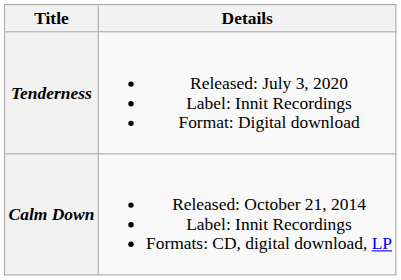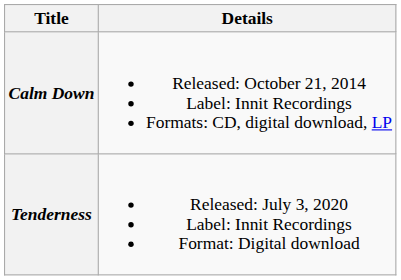 <table class="wikitable plainrowheaders" style="text-align:center;">
 <tr>
 <th scope="col">Title</th>
 <th scope="col">Details</th>
 </tr>
 <tr>
+<th scope="row"><em>Calm Down</em></th>
+<td><br><ul><li>Released: October 21, 2014</li><li>Label: Innit Recordings</li><li>Formats: CD, digital download, <a href='#'>LP</a></li></ul></td>
+</tr>
+<tr>
 <th scope="row"><em>Tenderness</em></th>
 <td><br><ul><li>Released: July 3, 2020</li><li>Label: Innit Recordings</li><li>Format: Digital download</li></ul></td>
 </tr>
-<tr>
-<th scope="row"><em>Calm Down</em></th>
-<td><br><ul><li>Released: October 21, 2014</li><li>Label: Innit Recordings</li><li>Formats: CD, digital download, <a href='#'>LP</a></li></ul></td>
-</tr>
 </table>
